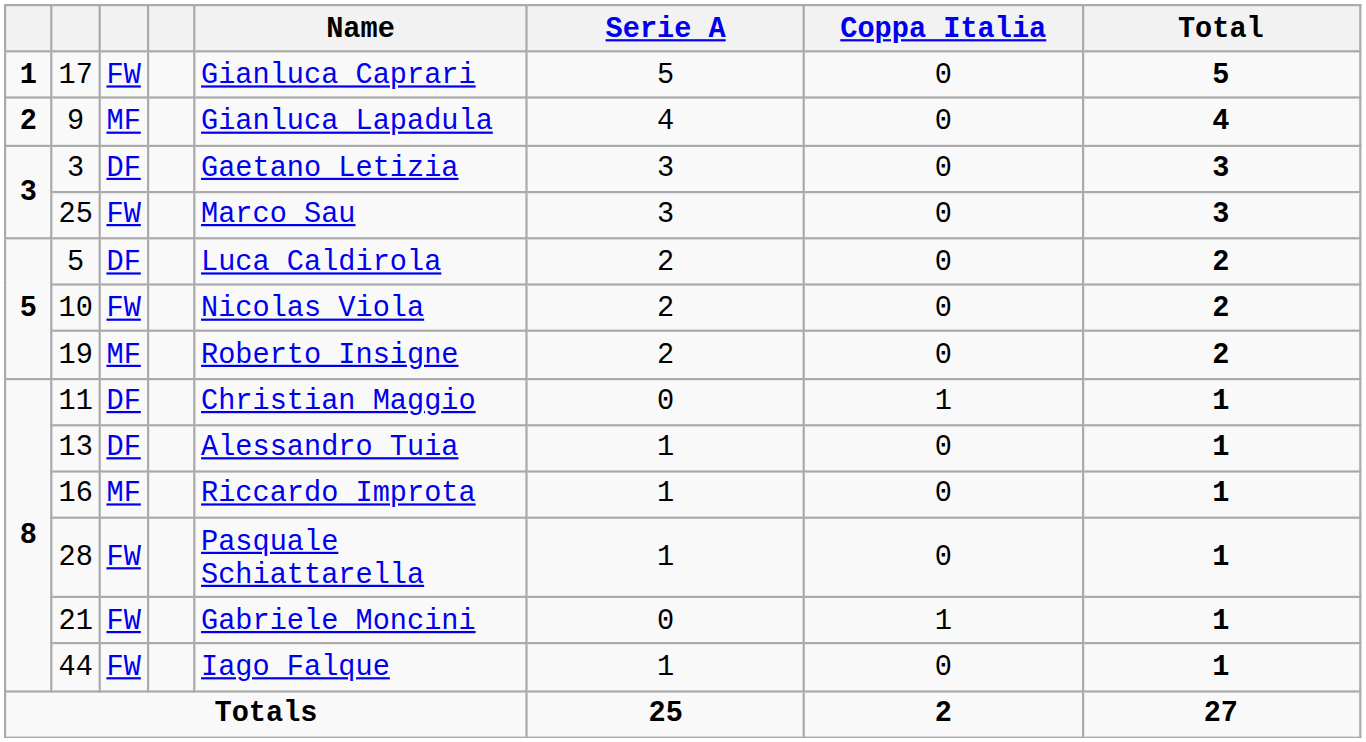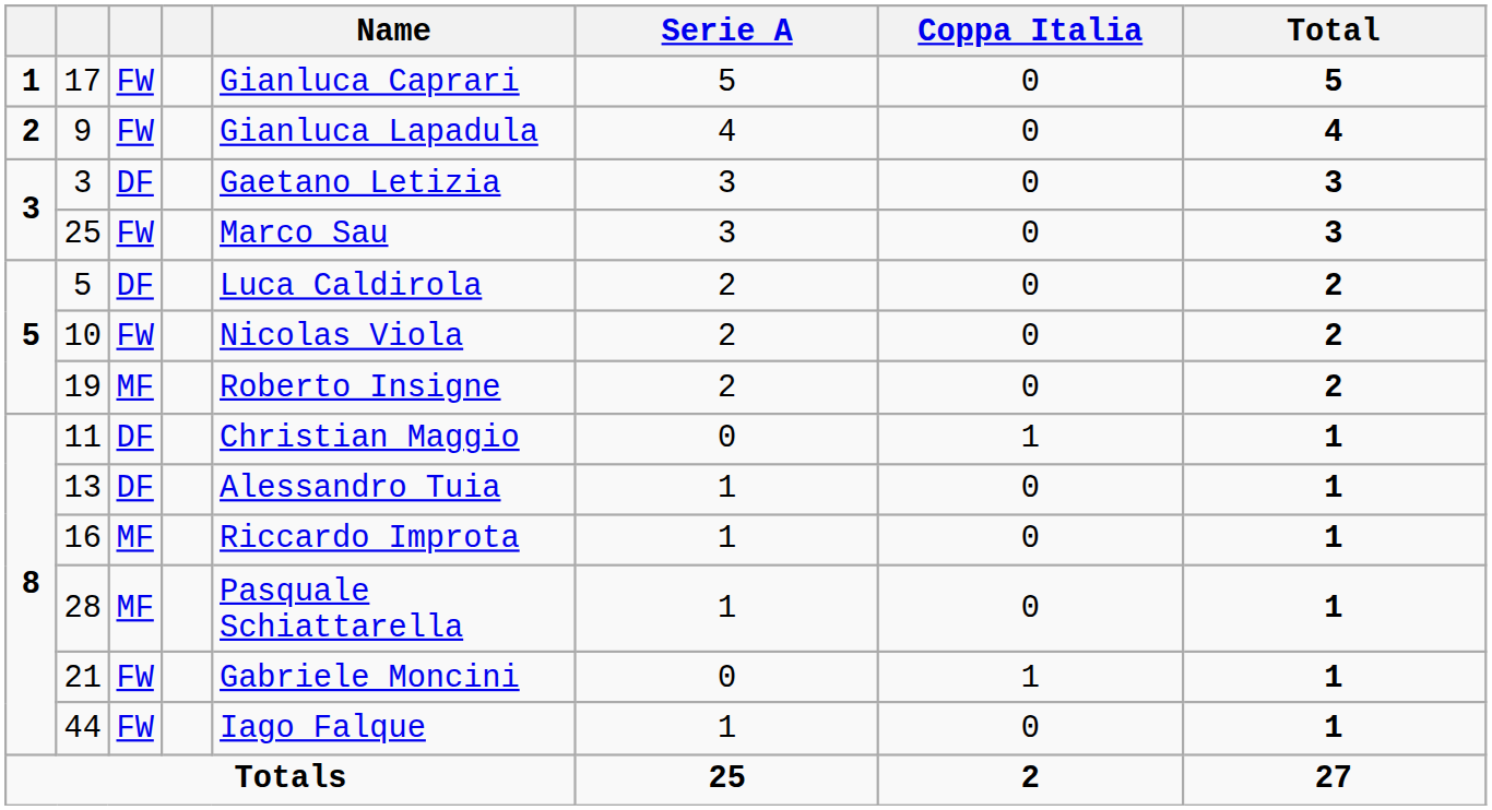 <table class="wikitable" style="text-align:center">
 <tr>
 <th width=15></th>
 <th width=15></th>
 <th width=15></th>
 <th width=15></th>
 <th width=145>Name</th>
 <th width=120><a href='#'>Serie A</a></th>
 <th width=120><a href='#'>Coppa Italia</a></th>
 <th width=120>Total</th>
 </tr>
 <tr>
 <td><strong>1</strong></td>
 <td>17</td>
 <td><a href='#'>FW</a></td>
 <td></td>
 <td align=left><a href='#'>Gianluca Caprari</a></td>
 <td>5</td>
 <td>0</td>
 <td><strong>5</strong></td>
 </tr>
 <tr>
 <td><strong>2</strong></td>
 <td>9</td>
-<td><a href='#'>MF</a></td>
+<td><a href='#'>FW</a></td>
 <td></td>
 <td align=left><a href='#'>Gianluca Lapadula</a></td>
 <td>4</td>
 <td>0</td>
 <td><strong>4</strong></td>
 </tr>
 <tr>
 <td rowspan=2><strong>3</strong></td>
 <td>3</td>
 <td><a href='#'>DF</a></td>
 <td></td>
 <td align=left><a href='#'>Gaetano Letizia</a></td>
 <td>3</td>
 <td>0</td>
 <td><strong>3</strong></td>
 </tr>
 <tr>
 <td>25</td>
 <td><a href='#'>FW</a></td>
 <td></td>
 <td align=left><a href='#'>Marco Sau</a></td>
 <td>3</td>
 <td>0</td>
 <td><strong>3</strong></td>
 </tr>
 <tr>
 <td rowspan=3><strong>5</strong></td>
 <td>5</td>
 <td><a href='#'>DF</a></td>
 <td></td>
 <td align=left><a href='#'>Luca Caldirola</a></td>
 <td>2</td>
 <td>0</td>
 <td><strong>2</strong></td>
 </tr>
 <tr>
 <td>10</td>
 <td><a href='#'>FW</a></td>
 <td></td>
 <td align=left><a href='#'>Nicolas Viola</a></td>
 <td>2</td>
 <td>0</td>
 <td><strong>2</strong></td>
 </tr>
 <tr>
 <td>19</td>
 <td><a href='#'>MF</a></td>
 <td></td>
 <td align=left><a href='#'>Roberto Insigne</a></td>
 <td>2</td>
 <td>0</td>
 <td><strong>2</strong></td>
 </tr>
 <tr>
 <td rowspan=6><strong>8</strong></td>
 <td>11</td>
 <td><a href='#'>DF</a></td>
 <td></td>
 <td align=left><a href='#'>Christian Maggio</a></td>
 <td>0</td>
 <td>1</td>
 <td><strong>1</strong></td>
 </tr>
 <tr>
 <td>13</td>
 <td><a href='#'>DF</a></td>
 <td></td>
 <td align=left><a href='#'>Alessandro Tuia</a></td>
 <td>1</td>
 <td>0</td>
 <td><strong>1</strong></td>
 </tr>
 <tr>
 <td>16</td>
 <td><a href='#'>MF</a></td>
 <td></td>
 <td align=left><a href='#'>Riccardo Improta</a></td>
 <td>1</td>
 <td>0</td>
 <td><strong>1</strong></td>
 </tr>
 <tr>
 <td>28</td>
-<td><a href='#'>FW</a></td>
+<td><a href='#'>MF</a></td>
 <td></td>
 <td align=left><a href='#'>Pasquale Schiattarella</a></td>
 <td>1</td>
 <td>0</td>
 <td><strong>1</strong></td>
 </tr>
 <tr>
 <td>21</td>
 <td><a href='#'>FW</a></td>
 <td></td>
 <td align=left><a href='#'>Gabriele Moncini</a></td>
 <td>0</td>
 <td>1</td>
 <td><strong>1</strong></td>
 </tr>
 <tr>
 <td>44</td>
 <td><a href='#'>FW</a></td>
 <td></td>
 <td align=left><a href='#'>Iago Falque</a></td>
 <td>1</td>
 <td>0</td>
 <td><strong>1</strong></td>
 </tr>
 <tr>
 <td colspan=5><strong>Totals</strong></td>
 <td><strong>25</strong></td>
 <td><strong>2</strong></td>
 <td><strong>27</strong></td>
 </tr>
 </table>
